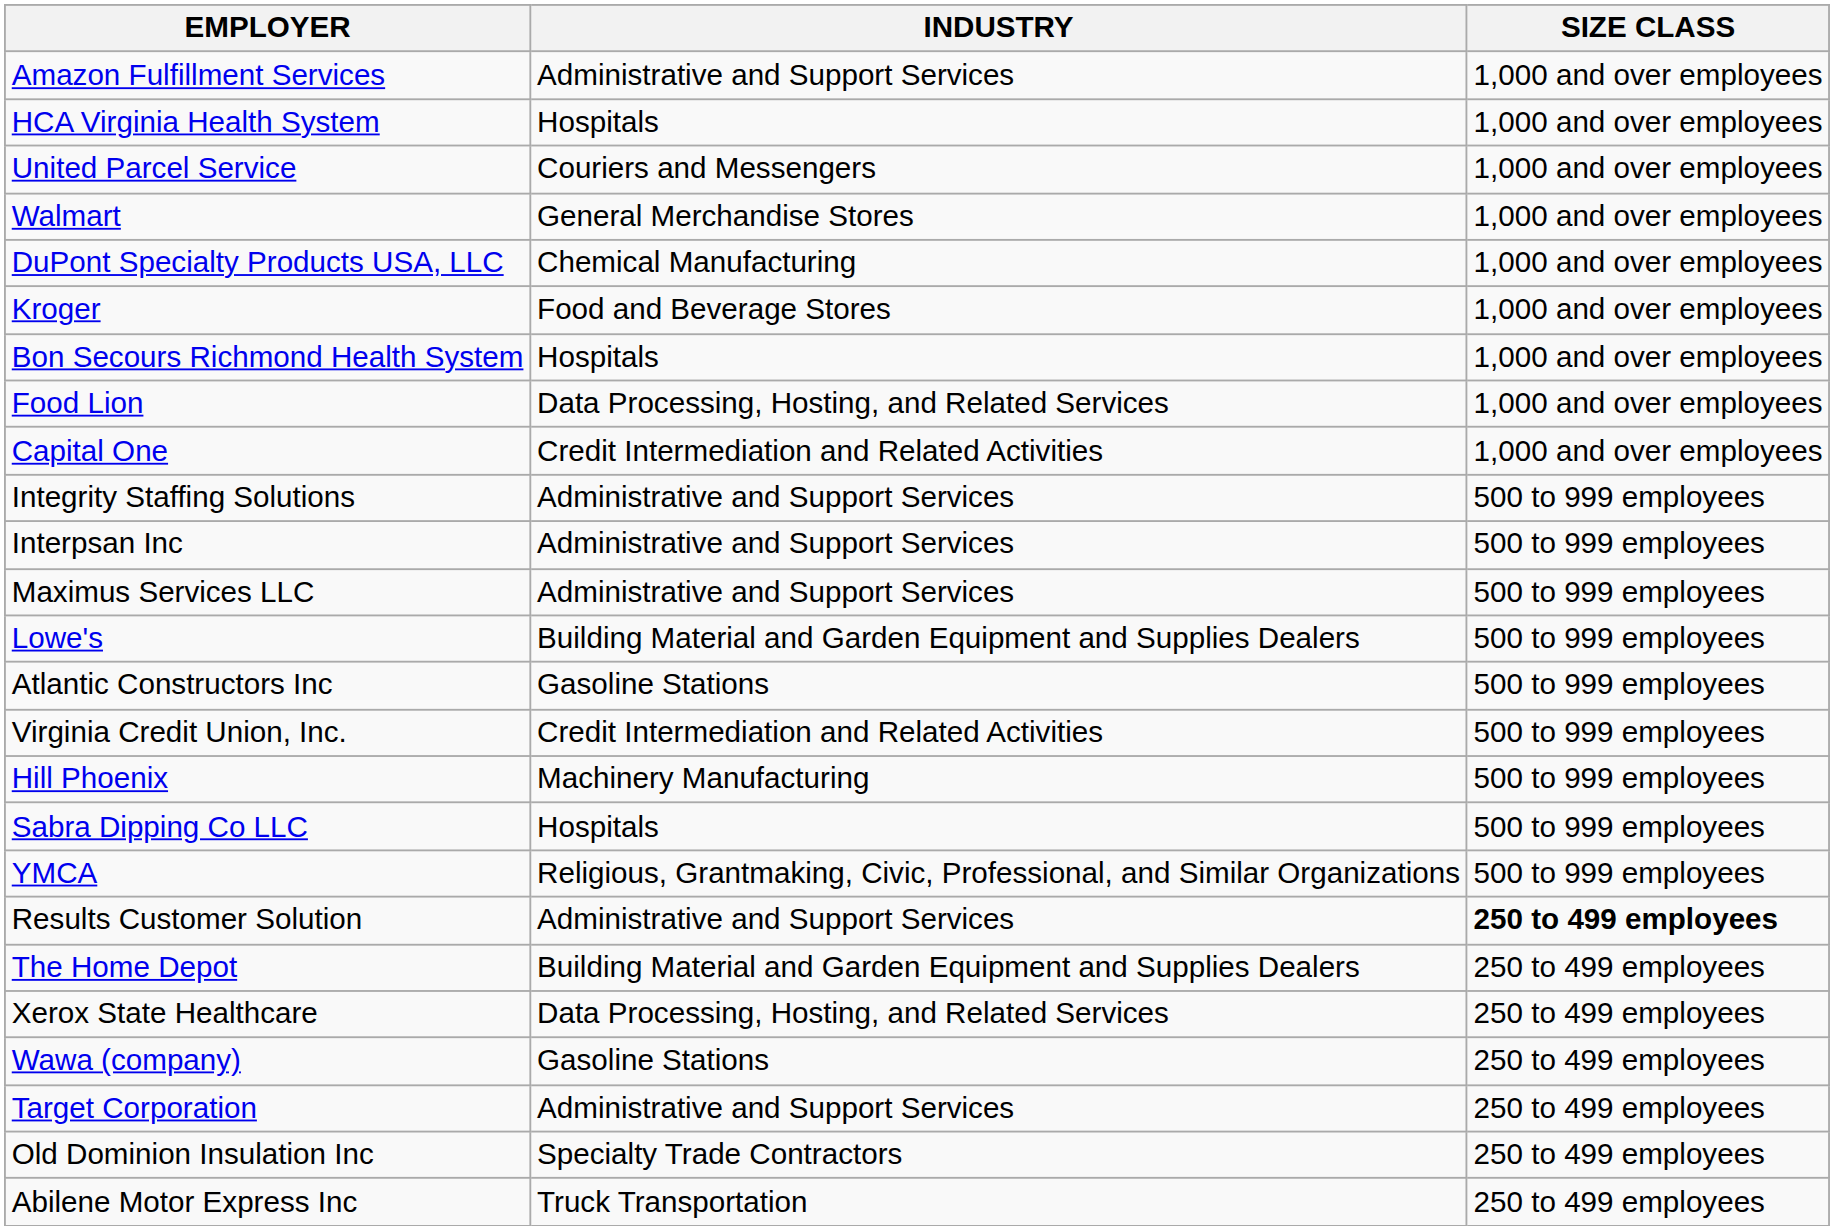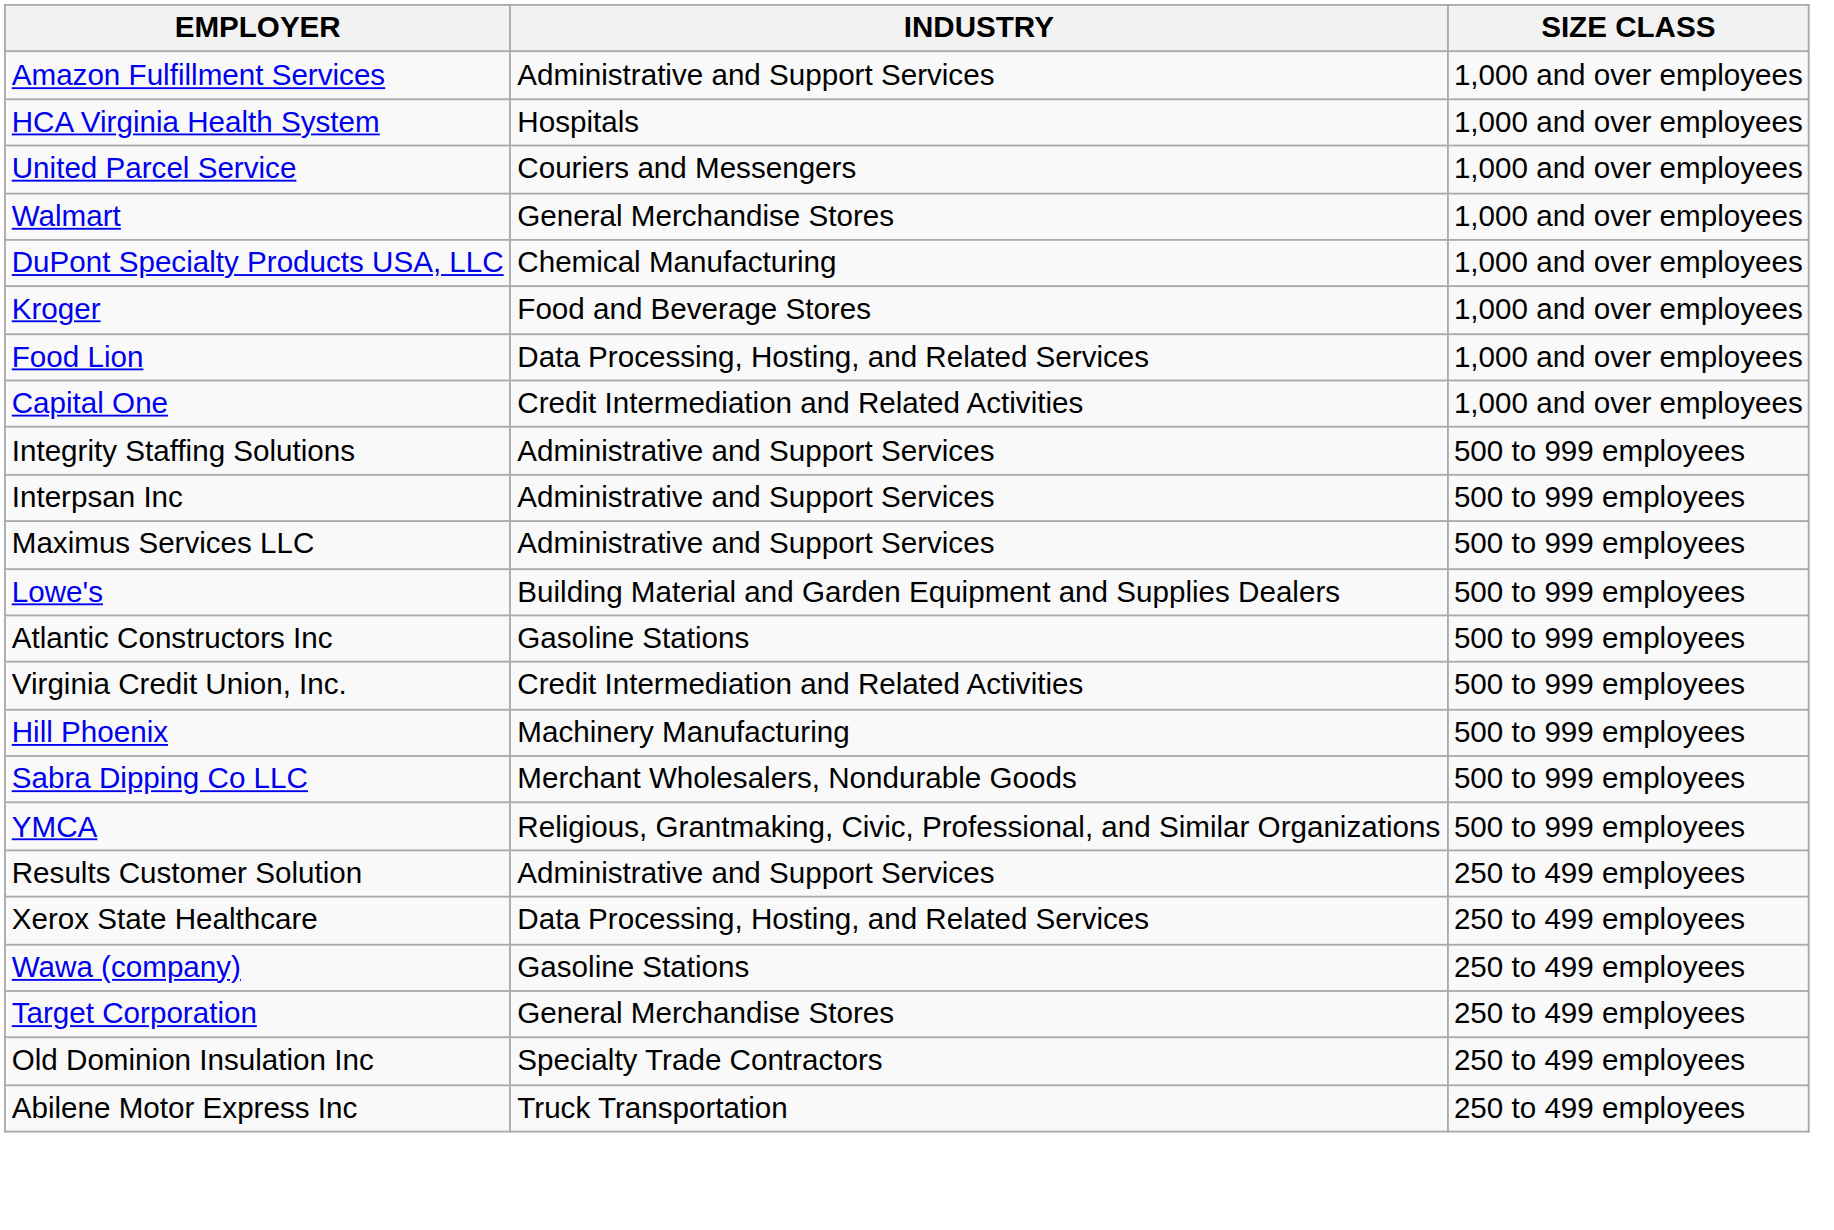 <table class="wikitable">
 <tr>
 <th>EMPLOYER</th>
 <th>INDUSTRY</th>
 <th>SIZE CLASS</th>
 </tr>
 <tr>
 <td><a href='#'>Amazon Fulfillment Services</a></td>
 <td>Administrative and Support Services</td>
 <td>1,000 and over employees</td>
 </tr>
 <tr>
 <td><a href='#'>HCA Virginia Health System</a></td>
 <td>Hospitals</td>
 <td>1,000 and over employees</td>
 </tr>
 <tr>
 <td><a href='#'>United Parcel Service</a></td>
 <td>Couriers and Messengers</td>
 <td>1,000 and over employees</td>
 </tr>
 <tr>
 <td><a href='#'>Walmart</a></td>
 <td>General Merchandise Stores</td>
 <td>1,000 and over employees</td>
 </tr>
 <tr>
 <td><a href='#'>DuPont Specialty Products USA, LLC</a></td>
 <td>Chemical Manufacturing</td>
 <td>1,000 and over employees</td>
 </tr>
 <tr>
 <td><a href='#'>Kroger</a></td>
 <td>Food and Beverage Stores</td>
-<td>1,000 and over employees</td>
-</tr>
-<tr>
-<td><a href='#'>Bon Secours Richmond Health System</a></td>
-<td>Hospitals</td>
 <td>1,000 and over employees</td>
 </tr>
 <tr>
 <td><a href='#'>Food Lion</a></td>
 <td>Data Processing, Hosting, and Related Services</td>
 <td>1,000 and over employees</td>
 </tr>
 <tr>
 <td><a href='#'>Capital One</a></td>
 <td>Credit Intermediation and Related Activities</td>
 <td>1,000 and over employees</td>
 </tr>
 <tr>
 <td>Integrity Staffing Solutions</td>
 <td>Administrative and Support Services</td>
 <td>500 to 999 employees</td>
 </tr>
 <tr>
 <td>Interpsan Inc</td>
 <td>Administrative and Support Services</td>
 <td>500 to 999 employees</td>
 </tr>
 <tr>
 <td>Maximus Services LLC</td>
 <td>Administrative and Support Services</td>
 <td>500 to 999 employees</td>
 </tr>
 <tr>
 <td><a href='#'>Lowe's</a></td>
 <td>Building Material and Garden Equipment and Supplies Dealers</td>
 <td>500 to 999 employees</td>
 </tr>
 <tr>
 <td>Atlantic Constructors Inc</td>
 <td>Gasoline Stations</td>
 <td>500 to 999 employees</td>
 </tr>
 <tr>
 <td>Virginia Credit Union, Inc.</td>
 <td>Credit Intermediation and Related Activities</td>
 <td>500 to 999 employees</td>
 </tr>
 <tr>
 <td><a href='#'>Hill Phoenix</a></td>
 <td>Machinery Manufacturing</td>
 <td>500 to 999 employees</td>
 </tr>
 <tr>
 <td><a href='#'>Sabra Dipping Co LLC</a></td>
-<td>Hospitals</td>
+<td>Merchant Wholesalers, Nondurable Goods</td>
 <td>500 to 999 employees</td>
 </tr>
 <tr>
 <td><a href='#'>YMCA</a></td>
 <td>Religious, Grantmaking, Civic, Professional, and Similar Organizations</td>
 <td>500 to 999 employees</td>
 </tr>
 <tr>
 <td>Results Customer Solution</td>
 <td>Administrative and Support Services</td>
-<td><strong>250 to 499 employees</strong></td>
-</tr>
-<tr>
-<td><a href='#'>The Home Depot</a></td>
-<td>Building Material and Garden Equipment and Supplies Dealers</td>
 <td>250 to 499 employees</td>
 </tr>
 <tr>
 <td>Xerox State Healthcare</td>
 <td>Data Processing, Hosting, and Related Services</td>
 <td>250 to 499 employees</td>
 </tr>
 <tr>
 <td><a href='#'>Wawa (company)</a></td>
 <td>Gasoline Stations</td>
 <td>250 to 499 employees</td>
 </tr>
 <tr>
 <td><a href='#'>Target Corporation</a></td>
-<td>Administrative and Support Services</td>
+<td>General Merchandise Stores</td>
 <td>250 to 499 employees</td>
 </tr>
 <tr>
 <td>Old Dominion Insulation Inc</td>
 <td>Specialty Trade Contractors</td>
 <td>250 to 499 employees</td>
 </tr>
 <tr>
 <td>Abilene Motor Express Inc</td>
 <td>Truck Transportation</td>
 <td>250 to 499 employees</td>
 </tr>
 </table>
